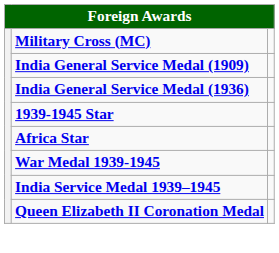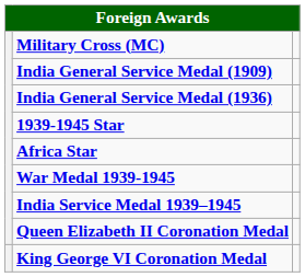 <table class="wikitable">
 <tr>
 <th colspan="3" style="background:#006400; color:#FFFFFF; text-align:center"><strong>Foreign Awards</strong></th>
 </tr>
 <tr>
 <th rowspan="8"><strong></strong></th>
 <td><strong><a href='#'>Military Cross (MC)</a></strong></td>
 <td></td>
 </tr>
 <tr>
 <td><strong><a href='#'>India General Service Medal (1909)</a></strong></td>
 <td></td>
 </tr>
 <tr>
 <td><strong><a href='#'>India General Service Medal (1936)</a></strong></td>
 <td></td>
 </tr>
 <tr>
 <td><strong><a href='#'>1939-1945 Star</a></strong></td>
 <td></td>
 </tr>
 <tr>
 <td><strong><a href='#'>Africa Star</a></strong></td>
 <td></td>
 </tr>
 <tr>
 <td><strong><a href='#'>War Medal 1939-1945</a></strong></td>
 <td></td>
 </tr>
 <tr>
 <td><strong><a href='#'>India Service Medal 1939–1945</a></strong></td>
 <td></td>
 </tr>
 <tr>
 <td><strong><a href='#'>Queen Elizabeth II Coronation Medal</a></strong></td>
 <td></td>
 </tr>
+<tr>
+<th></th>
+<td><strong><a href='#'>King George VI Coronation Medal</a></strong></td>
+<td></td>
+</tr>
 </table>
